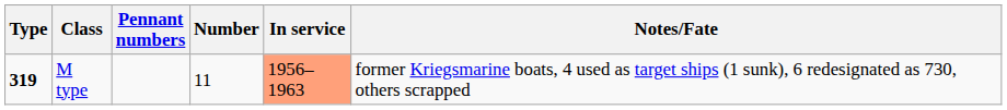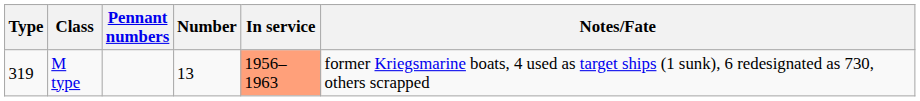 <table class="wikitable">
 <tr>
 <th scope="col">Type</th>
 <th scope="col">Class</th>
 <th scope="col"><a href='#'>Pennant<br>numbers</a></th>
 <th scope="col">Number</th>
 <th scope="col">In service</th>
 <th scope="col">Notes/Fate</th>
 </tr>
 <tr>
-<td><strong>319</strong></td>
+<td>319</td>
 <td><a href='#'>M type</a></td>
 <td></td>
-<td>11</td>
+<td>13</td>
 <td style="background: lightsalmon;">1956–1963</td>
 <td>former <a href='#'>Kriegsmarine</a> boats, 4 used as <a href='#'>target ships</a> (1 sunk), 6 redesignated as 730, others scrapped</td>
 </tr>
 </table>
